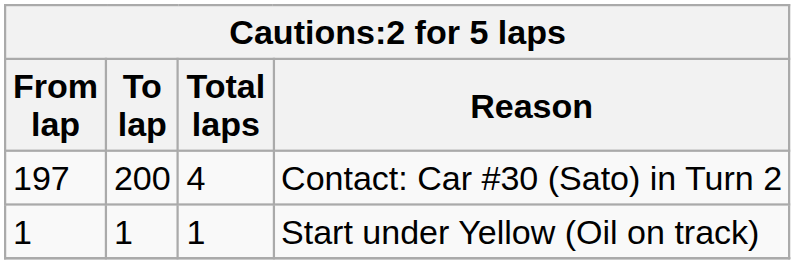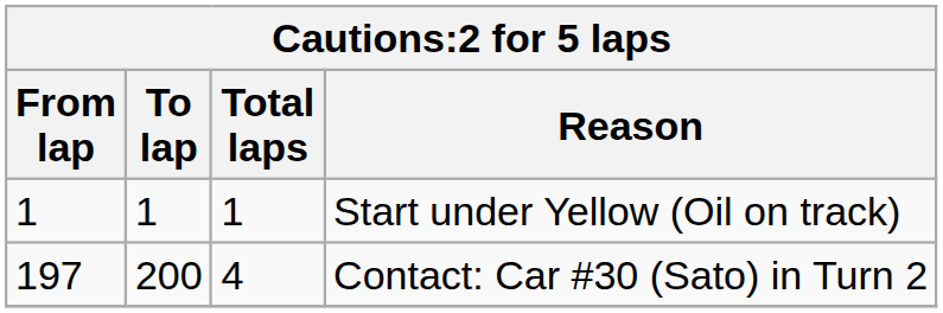 <table class="wikitable" style="font-size: 95%">
 <tr>
 <th colspan=4>Cautions:2 for 5 laps</th>
 </tr>
 <tr>
 <th>From<br>lap</th>
 <th>To<br>lap</th>
 <th>Total<br>laps</th>
 <th>Reason</th>
 </tr>
 <tr>
+<td>1</td>
+<td>1</td>
+<td>1</td>
+<td>Start under Yellow (Oil on track)</td>
+</tr>
+<tr>
 <td>197</td>
 <td>200</td>
 <td>4</td>
 <td>Contact: Car #30 (Sato) in Turn 2</td>
 </tr>
 <tr>
-<td>1</td>
-<td>1</td>
-<td>1</td>
-<td>Start under Yellow (Oil on track)</td>
-</tr>
-<tr>
 </tr>
 </table>
